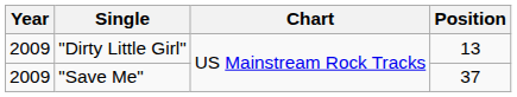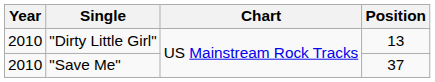 <table class="wikitable">
 <tr>
 <th>Year</th>
 <th>Single</th>
 <th>Chart</th>
 <th>Position</th>
 </tr>
 <tr>
-<td rowspan="1">2009</td>
+<td rowspan="1">2010</td>
 <td rowspan="1">"Dirty Little Girl"</td>
 <td rowspan="2">US <a href='#'>Mainstream Rock Tracks</a></td>
 <td align="center">13</td>
 </tr>
 <tr>
-<td rowspan="1">2009</td>
+<td rowspan="1">2010</td>
 <td rowspan="1">"Save Me"</td>
 <td align="center">37</td>
 </tr>
 </table>
